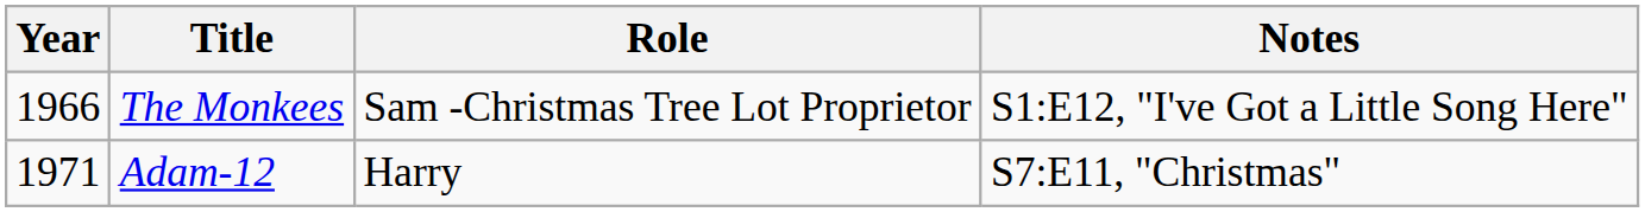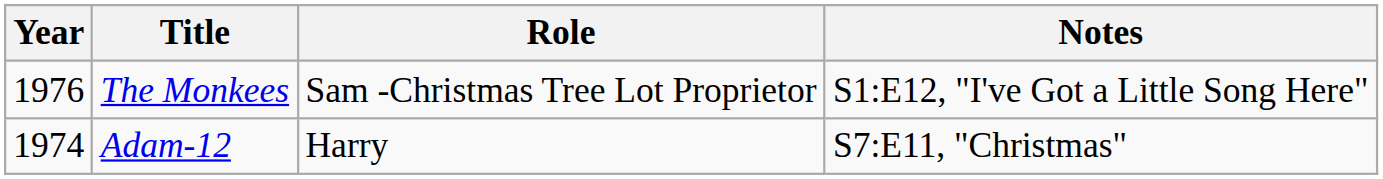 <table class="wikitable">
 <tr>
 <th>Year</th>
 <th>Title</th>
 <th>Role</th>
 <th>Notes</th>
 </tr>
 <tr>
-<td>1966</td>
+<td>1976</td>
 <td><em><a href='#'>The Monkees</a></em></td>
 <td>Sam -Christmas Tree Lot Proprietor</td>
 <td>S1:E12, "I've Got a Little Song Here"</td>
 </tr>
 <tr>
-<td>1971</td>
+<td>1974</td>
 <td><em><a href='#'>Adam-12</a></em></td>
 <td>Harry</td>
 <td>S7:E11, "Christmas"</td>
 </tr>
 </table>
